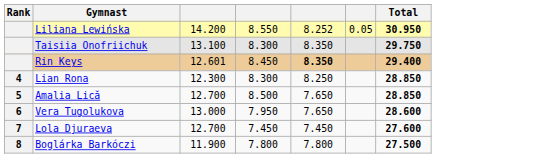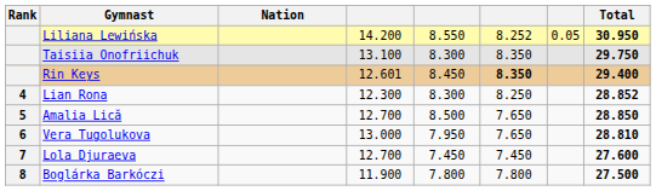 <table class="wikitable sortable" style="text-align:center; font-size:90%">
 <tr>
 <th scope="col" style="width:20px;">Rank</th>
 <th scope="col" style="width:170px;">Gymnast</th>
+<th scope="col" style="width:120px;">Nation</th>
 <th scope="col" style="width:60px;"></th>
 <th scope="col" style="width:60px;"></th>
 <th scope="col" style="width:60px;"></th>
 <th scope="col" style="width:30px;"></th>
 <th scope="col" style="width:60px;">Total</th>
 </tr>
 <tr bgcolor=fffcaf>
 <th scope="row"></th>
 <td style="text-align:left"><a href='#'>Liliana Lewińska</a></td>
+<td style="text-align:left;"></td>
 <td>14.200</td>
 <td>8.550</td>
 <td>8.252</td>
 <td>0.05</td>
 <td><strong>30.950</strong></td>
 </tr>
 <tr bgcolor=e5e5e5>
 <th scope="row"></th>
 <td style="text-align:left"><a href='#'>Taisiia Onofriichuk</a></td>
+<td style="text-align:left;"></td>
 <td>13.100</td>
 <td>8.300</td>
 <td>8.350</td>
 <td></td>
 <td><strong>29.750</strong></td>
 </tr>
 <tr bgcolor=eecc99>
 <th scope="row"></th>
 <td style="text-align:left"><a href='#'>Rin Keys</a></td>
+<td style="text-align:left;"></td>
 <td>12.601</td>
 <td>8.450</td>
 <td><strong>8.350</strong></td>
 <td></td>
 <td><strong>29.400</strong></td>
 </tr>
 <tr>
 <th scope="row">4</th>
 <td style="text-align:left"><a href='#'>Lian Rona</a></td>
+<td style="text-align:left;"></td>
 <td>12.300</td>
 <td>8.300</td>
 <td>8.250</td>
 <td></td>
-<td><strong>28.850</strong></td>
+<td><strong>28.852</strong></td>
 </tr>
 <tr>
 <th scope="row">5</th>
 <td style="text-align:left"><a href='#'>Amalia Lică</a></td>
+<td style="text-align:left;"></td>
 <td>12.700</td>
 <td>8.500</td>
 <td>7.650</td>
 <td></td>
 <td><strong>28.850</strong></td>
 </tr>
 <tr>
 <th scope="row">6</th>
 <td style="text-align:left"><a href='#'>Vera Tugolukova</a></td>
+<td style="text-align:left;"></td>
 <td>13.000</td>
 <td>7.950</td>
 <td>7.650</td>
 <td></td>
-<td><strong>28.600</strong></td>
+<td><strong>28.810</strong></td>
 </tr>
 <tr>
 <th scope="row">7</th>
 <td style="text-align:left"><a href='#'>Lola Djuraeva</a></td>
+<td style="text-align:left;"></td>
 <td>12.700</td>
 <td>7.450</td>
 <td>7.450</td>
 <td></td>
 <td><strong>27.600</strong></td>
 </tr>
 <tr>
 <th scope="row">8</th>
 <td style="text-align:left"><a href='#'>Boglárka Barkóczi</a></td>
+<td style="text-align:left;"></td>
 <td>11.900</td>
 <td>7.800</td>
 <td>7.800</td>
 <td></td>
 <td><strong>27.500</strong></td>
 </tr>
 </table>
